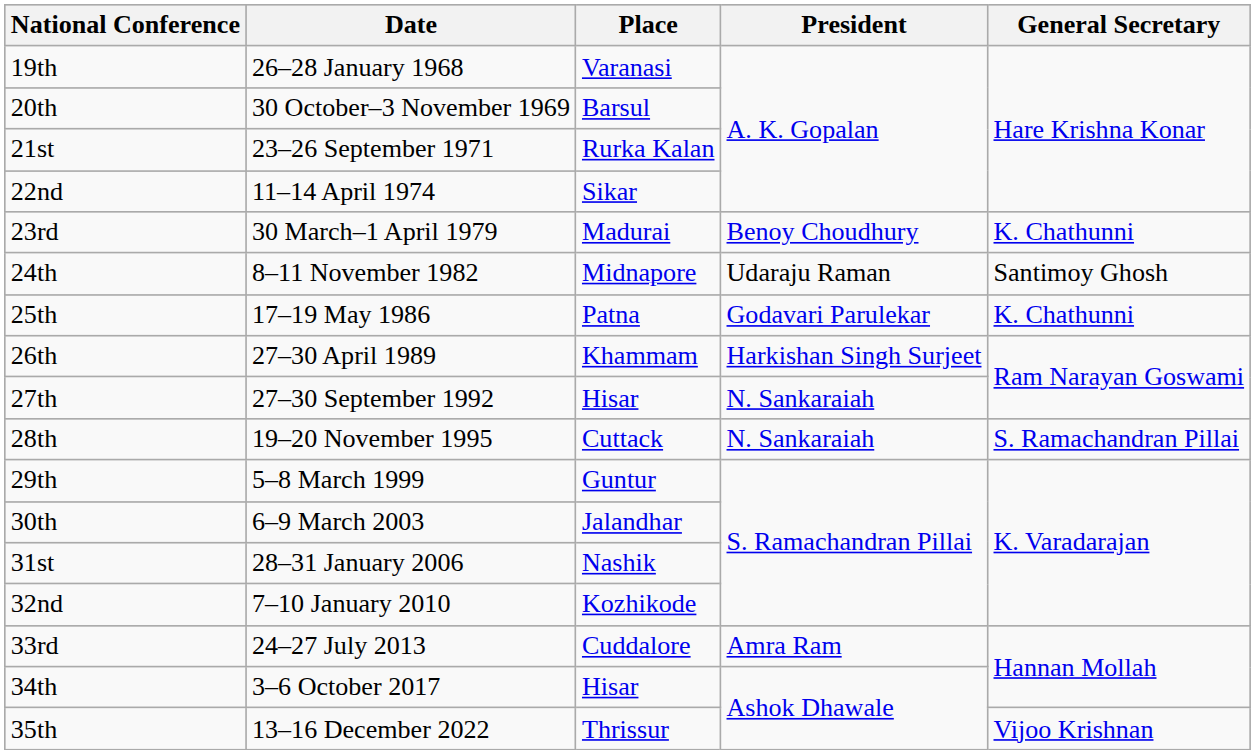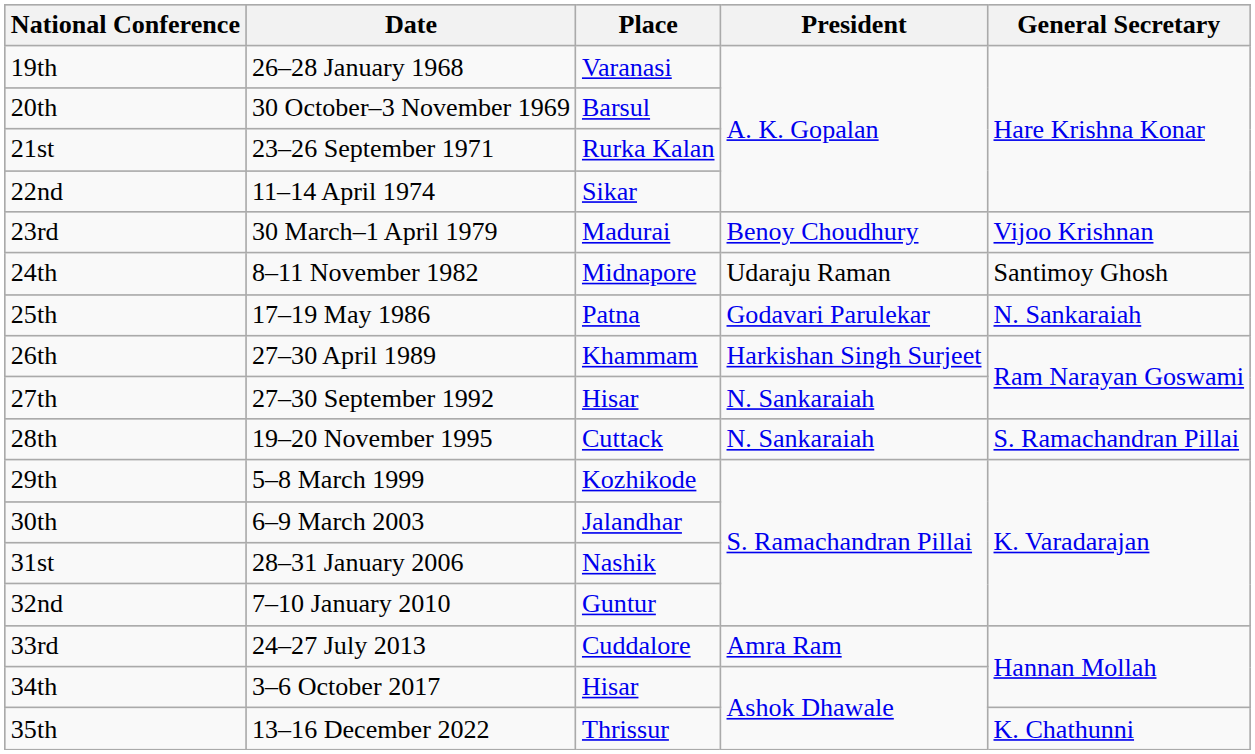 <table class="wikitable">
 <tr>
 <th>National Conference</th>
 <th>Date</th>
 <th>Place</th>
 <th>President</th>
 <th>General Secretary</th>
 </tr>
 <tr>
 <td>19th</td>
 <td>26–28 January 1968</td>
 <td><a href='#'>Varanasi</a></td>
 <td rowspan=4><a href='#'>A. K. Gopalan</a></td>
 <td rowspan=4><a href='#'>Hare Krishna Konar</a></td>
 </tr>
 <tr>
 <td>20th</td>
 <td>30 October–3 November 1969</td>
 <td><a href='#'>Barsul</a></td>
 </tr>
 <tr>
 <td>21st</td>
 <td>23–26 September 1971</td>
 <td><a href='#'>Rurka Kalan</a></td>
 </tr>
 <tr>
 <td>22nd</td>
 <td>11–14 April 1974</td>
 <td><a href='#'>Sikar</a></td>
 </tr>
 <tr>
 <td>23rd</td>
 <td>30 March–1 April 1979</td>
 <td><a href='#'>Madurai</a></td>
 <td><a href='#'>Benoy Choudhury</a></td>
-<td><a href='#'>K. Chathunni</a></td>
+<td><a href='#'>Vijoo Krishnan</a></td>
 </tr>
 <tr>
 <td>24th</td>
 <td>8–11 November 1982</td>
 <td><a href='#'>Midnapore</a></td>
 <td>Udaraju Raman</td>
 <td>Santimoy Ghosh</td>
 </tr>
 <tr>
 <td>25th</td>
 <td>17–19 May 1986</td>
 <td><a href='#'>Patna</a></td>
 <td><a href='#'>Godavari Parulekar</a></td>
-<td><a href='#'>K. Chathunni</a></td>
+<td><a href='#'>N. Sankaraiah</a></td>
 </tr>
 <tr>
 <td>26th</td>
 <td>27–30 April 1989</td>
 <td><a href='#'>Khammam</a></td>
 <td><a href='#'>Harkishan Singh Surjeet</a></td>
 <td rowspan=2><a href='#'>Ram Narayan Goswami</a></td>
 </tr>
 <tr>
 <td>27th</td>
 <td>27–30 September 1992</td>
 <td><a href='#'>Hisar</a></td>
 <td><a href='#'>N. Sankaraiah</a></td>
 </tr>
 <tr>
 <td>28th</td>
 <td>19–20 November 1995</td>
 <td><a href='#'>Cuttack</a></td>
 <td><a href='#'>N. Sankaraiah</a></td>
 <td><a href='#'>S. Ramachandran Pillai</a></td>
 </tr>
 <tr>
 <td>29th</td>
 <td>5–8 March 1999</td>
-<td><a href='#'>Guntur</a></td>
+<td><a href='#'>Kozhikode</a></td>
 <td rowspan=4><a href='#'>S. Ramachandran Pillai</a></td>
 <td rowspan=4><a href='#'>K. Varadarajan</a></td>
 </tr>
 <tr>
 <td>30th</td>
 <td>6–9 March 2003</td>
 <td><a href='#'>Jalandhar</a></td>
 </tr>
 <tr>
 <td>31st</td>
 <td>28–31 January 2006</td>
 <td><a href='#'>Nashik</a></td>
 </tr>
 <tr>
 <td>32nd</td>
 <td>7–10 January 2010</td>
-<td><a href='#'>Kozhikode</a></td>
+<td><a href='#'>Guntur</a></td>
 </tr>
 <tr>
 <td>33rd</td>
 <td>24–27 July 2013</td>
 <td><a href='#'>Cuddalore</a></td>
 <td><a href='#'>Amra Ram</a></td>
 <td rowspan=2><a href='#'>Hannan Mollah</a></td>
 </tr>
 <tr>
 <td>34th</td>
 <td>3–6 October 2017</td>
 <td><a href='#'>Hisar</a></td>
 <td rowspan=2><a href='#'>Ashok Dhawale</a></td>
 </tr>
 <tr>
 <td>35th</td>
 <td>13–16 December 2022</td>
 <td><a href='#'>Thrissur</a></td>
-<td><a href='#'>Vijoo Krishnan</a></td>
+<td><a href='#'>K. Chathunni</a></td>
 </tr>
 </table>
